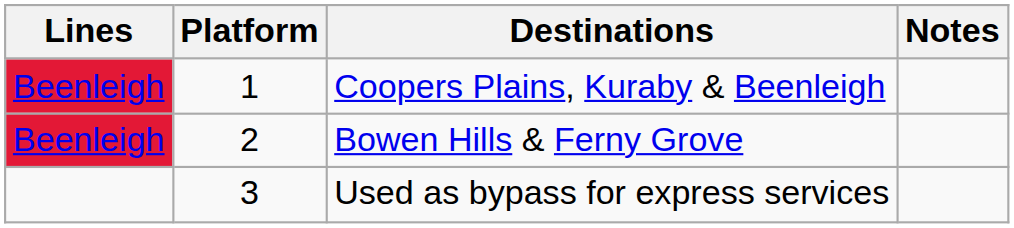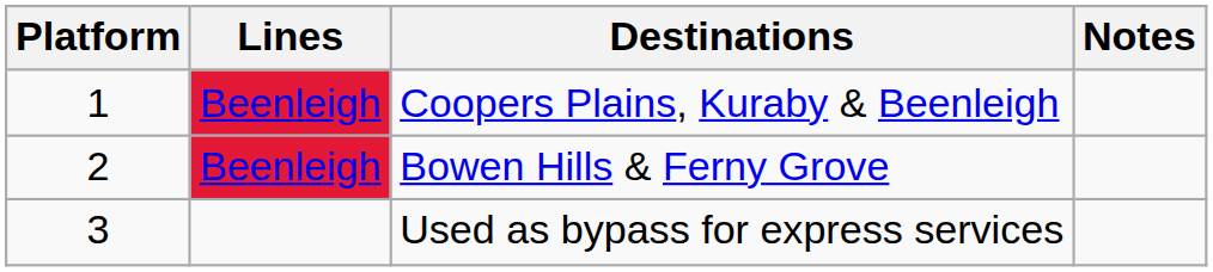 <table class="wikitable" style="float: none; margin: 0.5em; ">
 <tr>
+<th>Platform</th>
 <th>Lines</th>
-<th>Platform</th>
 <th>Destinations</th>
 <th>Notes</th>
 </tr>
 <tr>
+<td rowspan="1" style="text-align:center;">1</td>
 <td style=background:#E31836><a href='#'><span>Beenleigh</span></a></td>
-<td rowspan="1" style="text-align:center;">1</td>
 <td><a href='#'>Coopers Plains</a>, <a href='#'>Kuraby</a> & <a href='#'>Beenleigh</a></td>
 <td></td>
 </tr>
 <tr>
+<td rowspan="1" style="text-align:center;">2</td>
 <td style=background:#E31836><a href='#'><span>Beenleigh</span></a></td>
-<td rowspan="1" style="text-align:center;">2</td>
 <td><a href='#'>Bowen Hills</a> & <a href='#'>Ferny Grove</a></td>
 <td></td>
 </tr>
 <tr>
+<td rowspan="1" style="text-align:center;">3</td>
 <td></td>
-<td rowspan="1" style="text-align:center;">3</td>
 <td>Used as bypass for express services</td>
 <td></td>
 </tr>
 </table>
